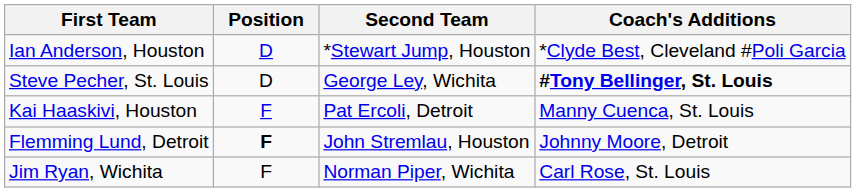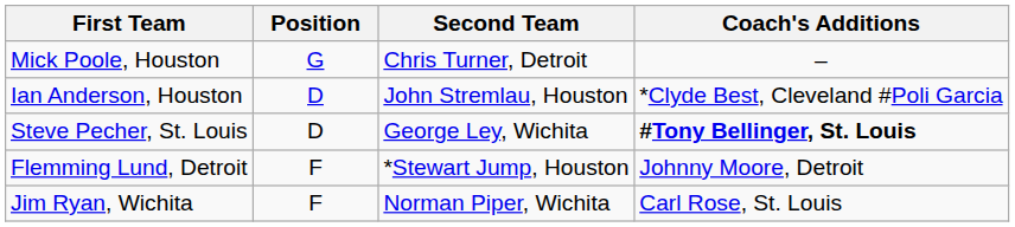 <table class="wikitable">
 <tr>
 <th>First Team</th>
 <th>  Position  </th>
 <th>Second Team</th>
 <th>Coach's Additions</th>
 </tr>
 <tr>
+<td><a href='#'>Mick Poole</a>, Houston</td>
+<td align=center><a href='#'>G</a></td>
+<td><a href='#'>Chris Turner</a>, Detroit</td>
+<td align=center>–</td>
+</tr>
+<tr>
 <td><a href='#'>Ian Anderson</a>, Houston</td>
 <td align=center><a href='#'>D</a></td>
-<td>*<a href='#'>Stewart Jump</a>, Houston</td>
+<td><a href='#'>John Stremlau</a>, Houston</td>
 <td>*<a href='#'>Clyde Best</a>, Cleveland #<a href='#'>Poli Garcia</a></td>
 </tr>
 <tr>
 <td><a href='#'>Steve Pecher</a>, St. Louis</td>
 <td align=center>D</td>
 <td><a href='#'>George Ley</a>, Wichita</td>
 <td><strong>#<a href='#'>Tony Bellinger</a>, St. Louis</strong></td>
 </tr>
 <tr>
-<td><a href='#'>Kai Haaskivi</a>, Houston</td>
-<td align=center><a href='#'>F</a></td>
-<td><a href='#'>Pat Ercoli</a>, Detroit</td>
-<td><a href='#'>Manny Cuenca</a>, St. Louis</td>
-</tr>
-<tr>
 <td><a href='#'>Flemming Lund</a>, Detroit</td>
-<td align=center><strong>F</strong></td>
-<td><a href='#'>John Stremlau</a>, Houston</td>
+<td align=center>F</td>
+<td>*<a href='#'>Stewart Jump</a>, Houston</td>
 <td><a href='#'>Johnny Moore</a>, Detroit</td>
 </tr>
 <tr>
 <td><a href='#'>Jim Ryan</a>, Wichita</td>
 <td align=center>F</td>
 <td><a href='#'>Norman Piper</a>, Wichita</td>
 <td><a href='#'>Carl Rose</a>,  St. Louis</td>
 </tr>
 </table>
